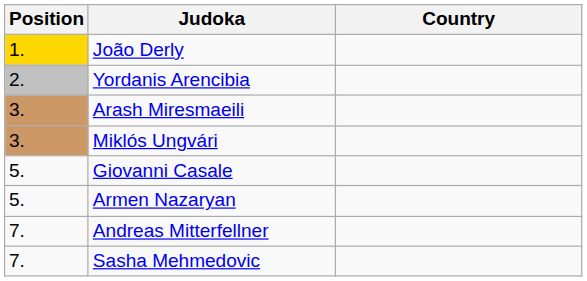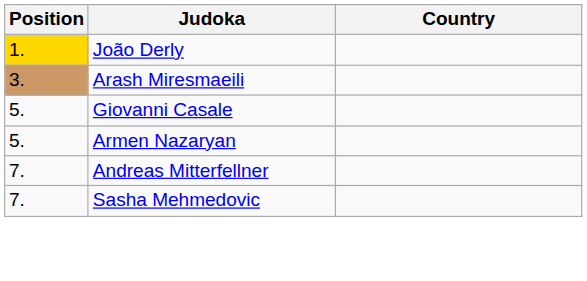 <table class="wikitable">
 <tr>
 <th width="10">Position</th>
 <th width="200">Judoka</th>
 <th width="200">Country</th>
 </tr>
 <tr>
 <td bgcolor="gold">1.</td>
 <td><a href='#'>João Derly</a></td>
 <td></td>
 </tr>
 <tr>
-<td bgcolor="silver">2.</td>
-<td><a href='#'>Yordanis Arencibia</a></td>
-<td></td>
-</tr>
-<tr>
 <td bgcolor="#CC9966">3.</td>
 <td><a href='#'>Arash Miresmaeili</a></td>
-<td></td>
-</tr>
-<tr>
-<td bgcolor="#CC9966">3.</td>
-<td><a href='#'>Miklós Ungvári</a></td>
 <td></td>
 </tr>
 <tr>
 <td>5.</td>
 <td><a href='#'>Giovanni Casale</a></td>
 <td></td>
 </tr>
 <tr>
 <td>5.</td>
 <td><a href='#'>Armen Nazaryan</a></td>
 <td></td>
 </tr>
 <tr>
 <td>7.</td>
 <td><a href='#'>Andreas Mitterfellner</a></td>
 <td></td>
 </tr>
 <tr>
 <td>7.</td>
 <td><a href='#'>Sasha Mehmedovic</a></td>
 <td></td>
 </tr>
 </table>
